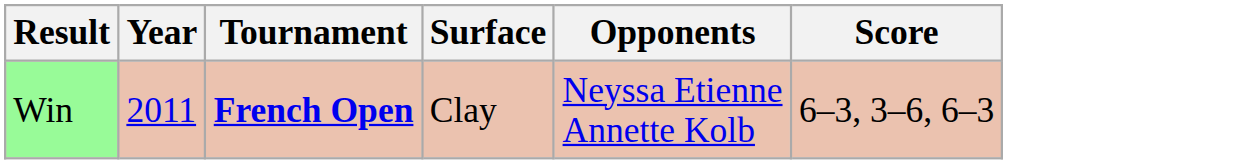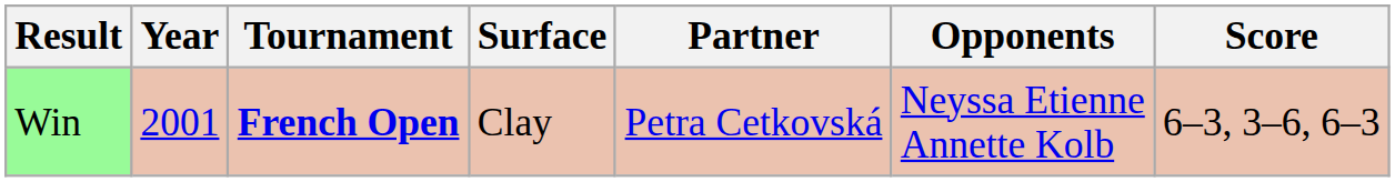 <table class="sortable wikitable">
 <tr>
 <th>Result</th>
 <th>Year</th>
 <th>Tournament</th>
 <th>Surface</th>
+<th>Partner</th>
 <th>Opponents</th>
 <th class="unsortable">Score</th>
 </tr>
 <tr style="background:#ebc2af;">
 <td style="background:#98fb98;">Win</td>
-<td><a href='#'>2011</a></td>
+<td><a href='#'>2001</a></td>
 <td><strong><a href='#'>French Open</a></strong></td>
 <td>Clay</td>
+<td> <a href='#'>Petra Cetkovská</a></td>
 <td> <a href='#'>Neyssa Etienne</a> <br>  <a href='#'>Annette Kolb</a></td>
 <td>6–3, 3–6, 6–3</td>
 </tr>
 </table>
